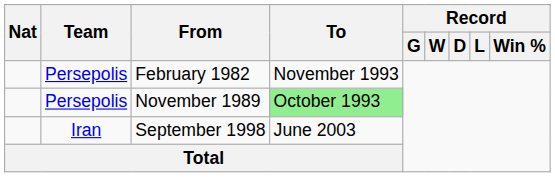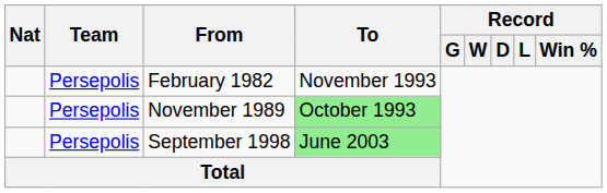 <table class="wikitable" style="text-align: center">
 <tr>
 <th rowspan="2">Nat</th>
 <th rowspan="2">Team</th>
 <th rowspan="2">From</th>
 <th rowspan="2">To</th>
 <th colspan="8">Record</th>
 </tr>
 <tr>
 <th>G</th>
 <th>W</th>
 <th>D</th>
 <th>L</th>
 <th>Win %</th>
 </tr>
 <tr>
 <td></td>
 <td><a href='#'>Persepolis</a></td>
 <td align="left">February 1982</td>
 <td align="left">November 1993<br></td>
 </tr>
 <tr>
 <td></td>
 <td><a href='#'>Persepolis</a></td>
 <td align="left">November 1989</td>
 <td align="left" style="background: lightgreen;">October 1993<br></td>
 </tr>
 <tr>
 <td></td>
-<td><a href='#'>Iran</a></td>
+<td><a href='#'>Persepolis</a></td>
 <td align="left">September 1998</td>
-<td align="left">June 2003<br></td>
+<td align="left" style="background: lightgreen;">June 2003<br></td>
 </tr>
 <tr>
 <th colspan="4">Total<br></th>
 </tr>
 </table>
